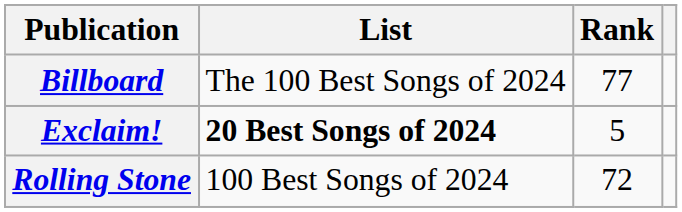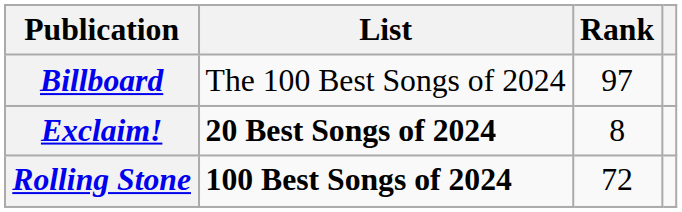 <table class="wikitable sortable plainrowheaders">
 <tr>
 <th scope="col">Publication</th>
 <th scope="col">List</th>
 <th scope="col">Rank</th>
 <th scope="col"></th>
 </tr>
 <tr>
 <th scope="row"><em><a href='#'>Billboard</a></em></th>
 <td>The 100 Best Songs of 2024</td>
-<td style="text-align: center;">77</td>
+<td style="text-align: center;">97</td>
 <td style="text-align: center;"></td>
 </tr>
 <tr>
 <th scope="row"><em><a href='#'>Exclaim!</a></em></th>
 <td><strong>20 Best Songs of 2024</strong></td>
-<td style="text-align: center;">5</td>
+<td style="text-align: center;">8</td>
 <td style="text-align: center;"></td>
 </tr>
 <tr>
 <th scope="row"><em><a href='#'>Rolling Stone</a></em></th>
-<td>100 Best Songs of 2024</td>
+<td><strong>100 Best Songs of 2024</strong></td>
 <td style="text-align: center;">72</td>
 <td style="text-align: center;"></td>
 </tr>
 </table>
